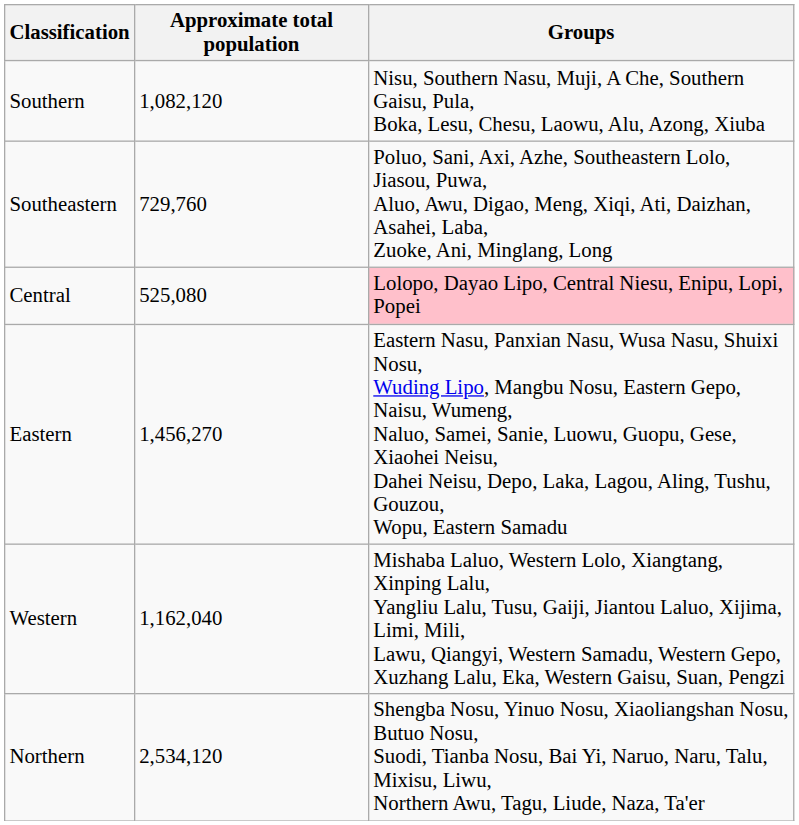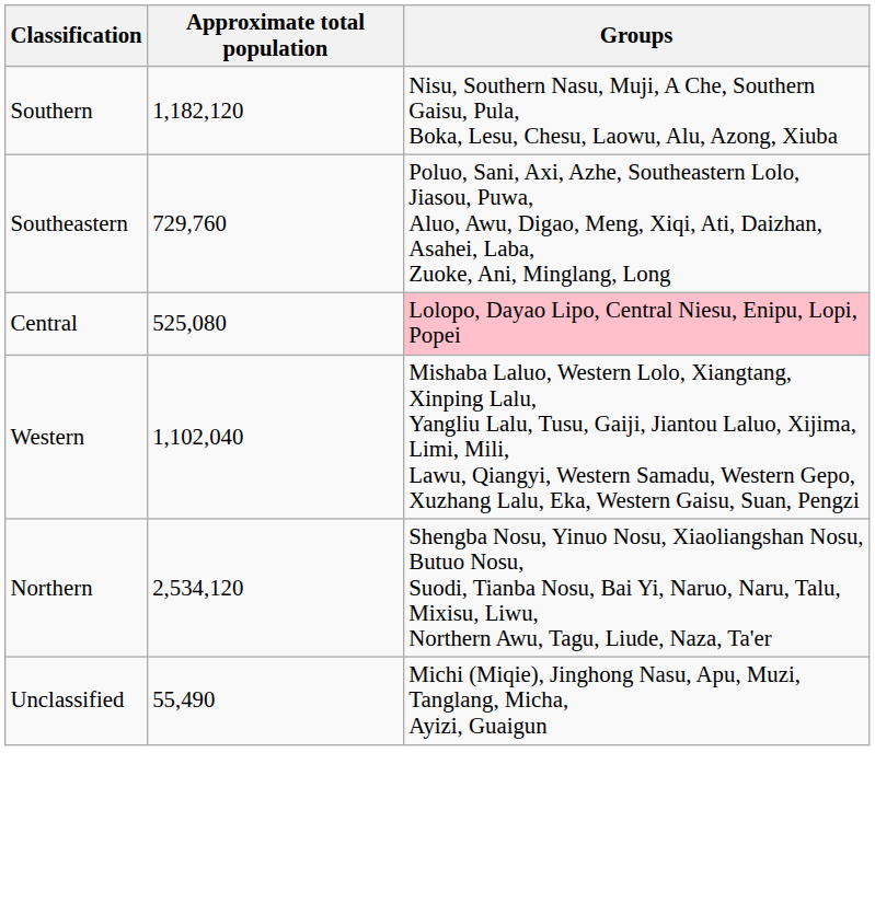 <table class="wikitable">
 <tr>
 <th>Classification</th>
 <th>Approximate total population</th>
 <th>Groups</th>
 </tr>
 <tr>
 <td>Southern</td>
-<td>1,082,120</td>
+<td>1,182,120</td>
 <td>Nisu, Southern Nasu, Muji, A Che, Southern Gaisu, Pula,<br> Boka, Lesu, Chesu, Laowu, Alu, Azong, Xiuba</td>
 </tr>
 <tr>
 <td>Southeastern</td>
 <td>729,760</td>
 <td>Poluo, Sani, Axi, Azhe, Southeastern Lolo, Jiasou, Puwa,<br> Aluo, Awu, Digao, Meng, Xiqi, Ati, Daizhan, Asahei, Laba,<br> Zuoke, Ani, Minglang, Long</td>
 </tr>
 <tr>
 <td>Central</td>
 <td>525,080</td>
 <td style="background: pink;">Lolopo, Dayao Lipo, Central Niesu, Enipu, Lopi, Popei</td>
 </tr>
 <tr>
-<td>Eastern</td>
-<td>1,456,270</td>
-<td>Eastern Nasu, Panxian Nasu, Wusa Nasu, Shuixi Nosu,<br> <a href='#'>Wuding Lipo</a>, Mangbu Nosu, Eastern Gepo, Naisu, Wumeng,<br> Naluo, Samei, Sanie, Luowu, Guopu, Gese, Xiaohei Neisu,<br> Dahei Neisu, Depo, Laka, Lagou, Aling, Tushu, Gouzou,<br> Wopu, Eastern Samadu</td>
-</tr>
-<tr>
 <td>Western</td>
-<td>1,162,040</td>
+<td>1,102,040</td>
 <td>Mishaba Laluo, Western Lolo, Xiangtang, Xinping Lalu,<br> Yangliu Lalu, Tusu, Gaiji, Jiantou Laluo, Xijima, Limi, Mili,<br> Lawu, Qiangyi, Western Samadu, Western Gepo,<br> Xuzhang Lalu, Eka, Western Gaisu, Suan, Pengzi</td>
 </tr>
 <tr>
 <td>Northern</td>
 <td>2,534,120</td>
 <td>Shengba Nosu, Yinuo Nosu, Xiaoliangshan Nosu, Butuo Nosu,<br> Suodi, Tianba Nosu, Bai Yi, Naruo, Naru, Talu, Mixisu, Liwu,<br> Northern Awu, Tagu, Liude, Naza, Ta'er</td>
 </tr>
+<tr>
+<td>Unclassified</td>
+<td>55,490</td>
+<td>Michi (Miqie), Jinghong Nasu, Apu, Muzi, Tanglang, Micha,<br> Ayizi, Guaigun</td>
+</tr>
 </table>
